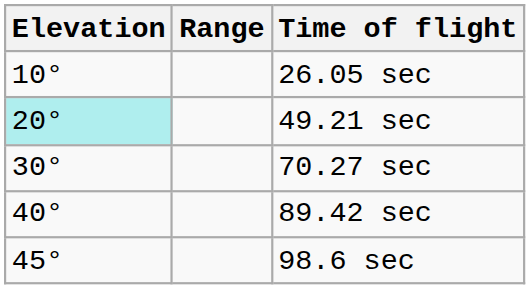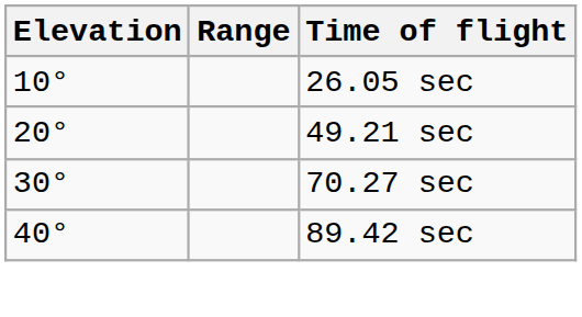 <table class="wikitable">
 <tr>
 <th>Elevation</th>
 <th>Range</th>
 <th>Time of flight</th>
 </tr>
 <tr>
 <td>10°</td>
 <td></td>
 <td>26.05 sec</td>
 </tr>
 <tr>
-<td style="background: paleturquoise;">20°</td>
+<td>20°</td>
 <td></td>
 <td>49.21 sec</td>
 </tr>
 <tr>
 <td>30°</td>
 <td></td>
 <td>70.27 sec</td>
 </tr>
 <tr>
 <td>40°</td>
 <td></td>
 <td>89.42 sec</td>
 </tr>
-<tr>
-<td>45°</td>
-<td></td>
-<td>98.6 sec</td>
-</tr>
 </table>
